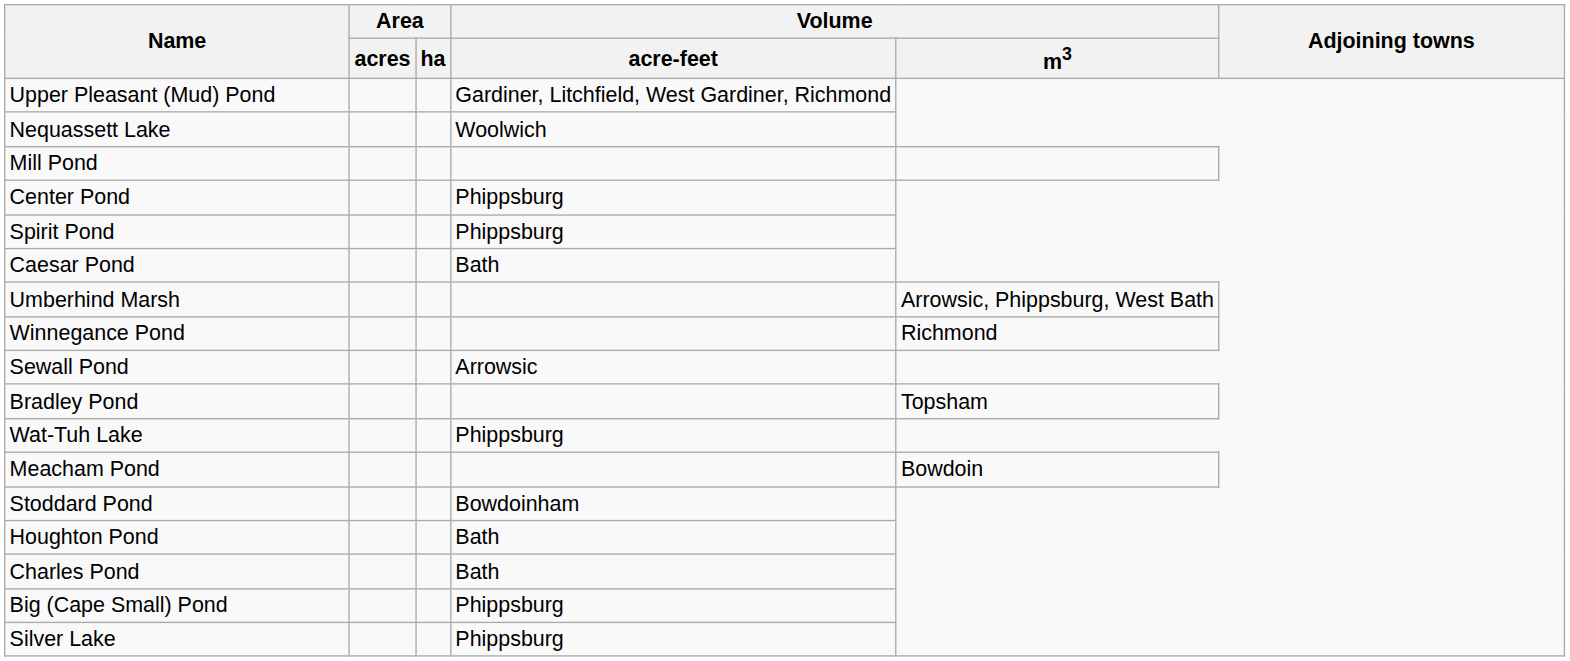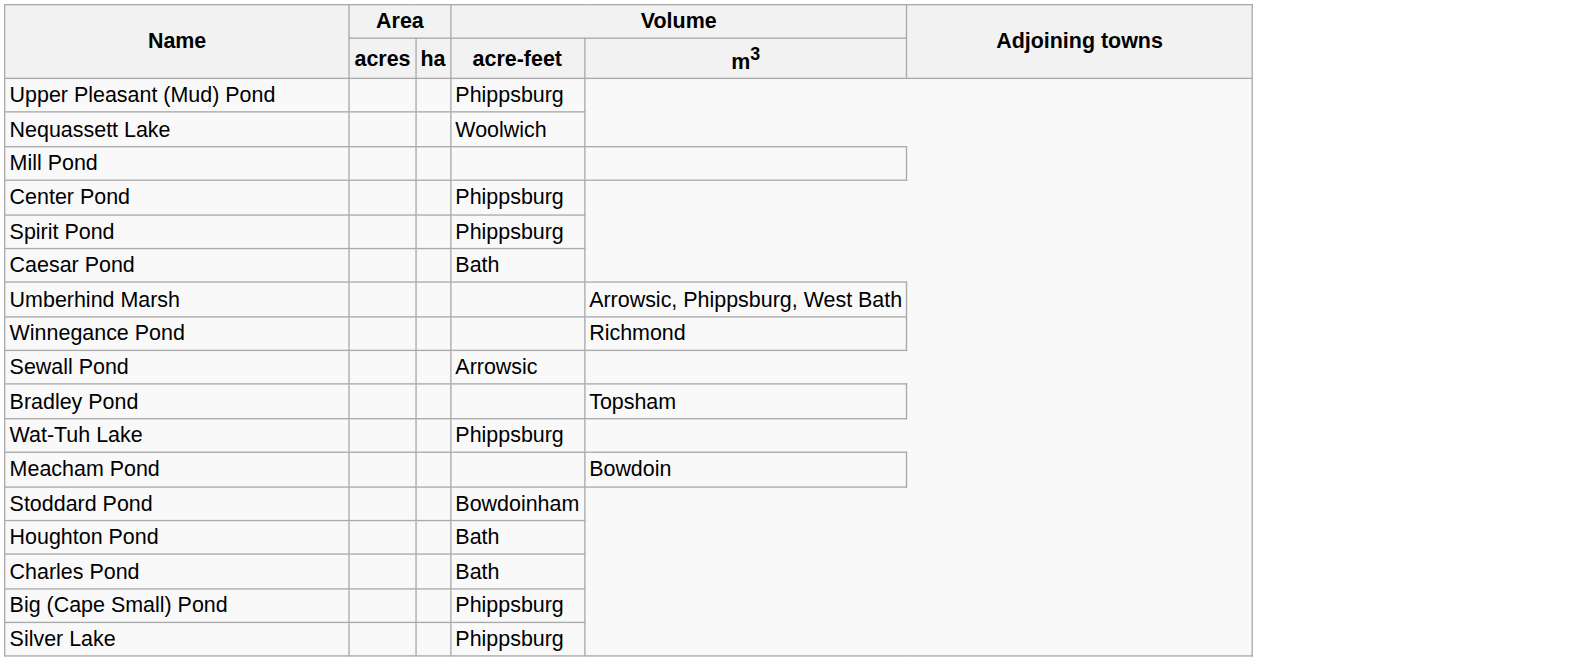 <table class="wikitable sortable">
 <tr>
 <th width="250" rowspan=2>Name</th>
 <th width="50"  colspan=2>Area</th>
 <th width="50"  colspan=2>Volume</th>
 <th width="250" rowspan=2>Adjoining towns</th>
 </tr>
 <tr>
 <th>acres</th>
 <th>ha</th>
 <th>acre-feet</th>
 <th>m<sup>3</sup></th>
 </tr>
 <tr>
 <td>Upper Pleasant (Mud) Pond</td>
 <td></td>
 <td></td>
-<td>Gardiner, Litchfield, West Gardiner, Richmond</td>
+<td>Phippsburg</td>
 </tr>
 <tr>
 <td>Nequassett Lake</td>
 <td></td>
 <td></td>
 <td>Woolwich</td>
 </tr>
 <tr>
 <td>Mill Pond</td>
 <td></td>
 <td> </td>
 <td> </td>
 <td></td>
 </tr>
 <tr>
 <td>Center Pond</td>
 <td></td>
 <td></td>
 <td>Phippsburg</td>
 </tr>
 <tr>
 <td>Spirit Pond</td>
 <td></td>
 <td></td>
 <td>Phippsburg</td>
 </tr>
 <tr>
 <td>Caesar Pond</td>
 <td></td>
 <td></td>
 <td>Bath</td>
 </tr>
 <tr>
 <td>Umberhind Marsh</td>
 <td></td>
 <td> </td>
 <td> </td>
 <td>Arrowsic, Phippsburg, West Bath</td>
 </tr>
 <tr>
 <td>Winnegance Pond</td>
 <td></td>
 <td> </td>
 <td> </td>
 <td>Richmond</td>
 </tr>
 <tr>
 <td>Sewall Pond</td>
 <td></td>
 <td></td>
 <td>Arrowsic</td>
 </tr>
 <tr>
 <td>Bradley Pond</td>
 <td></td>
 <td> </td>
 <td> </td>
 <td>Topsham</td>
 </tr>
 <tr>
 <td>Wat-Tuh Lake</td>
 <td></td>
 <td></td>
 <td>Phippsburg</td>
 </tr>
 <tr>
 <td>Meacham Pond</td>
 <td></td>
 <td> </td>
 <td> </td>
 <td>Bowdoin</td>
 </tr>
 <tr>
 <td>Stoddard Pond</td>
 <td></td>
 <td></td>
 <td>Bowdoinham</td>
 </tr>
 <tr>
 <td>Houghton Pond</td>
 <td></td>
 <td></td>
 <td>Bath</td>
 </tr>
 <tr>
 <td>Charles Pond</td>
 <td></td>
 <td></td>
 <td>Bath</td>
 </tr>
 <tr>
 <td>Big (Cape Small) Pond</td>
 <td></td>
 <td></td>
 <td>Phippsburg</td>
 </tr>
 <tr>
 <td>Silver Lake</td>
 <td></td>
 <td></td>
 <td>Phippsburg</td>
 </tr>
 </table>
